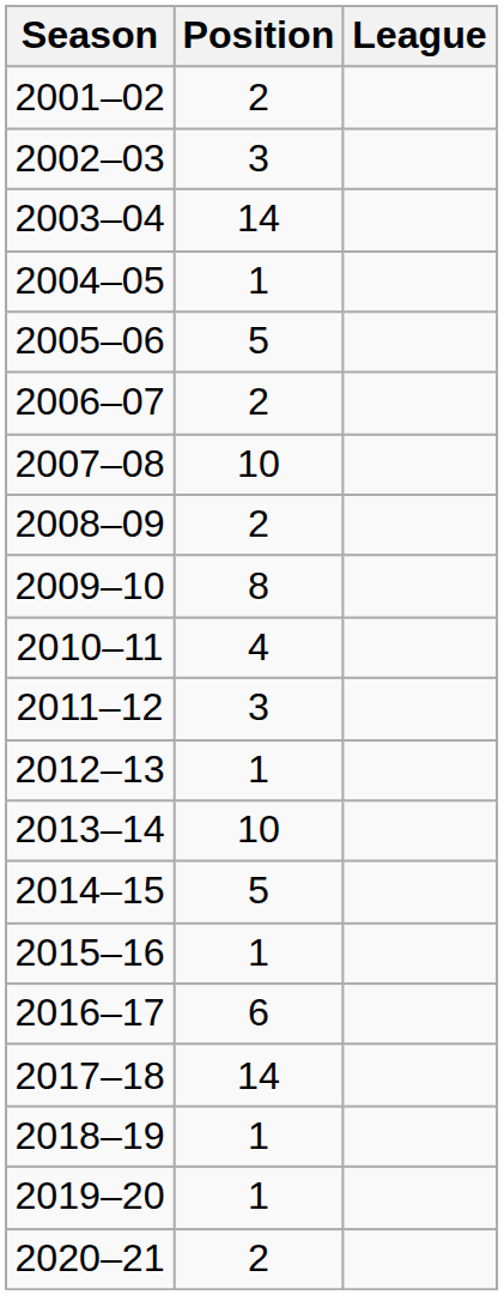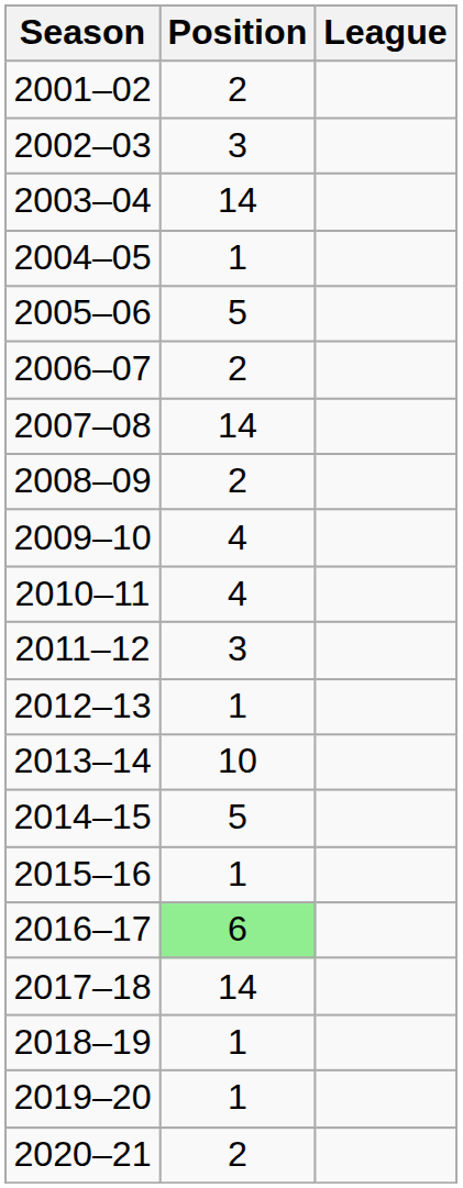 <table class="wikitable sortable">
 <tr>
 <th>Season</th>
 <th>Position</th>
 <th>League</th>
 </tr>
 <tr align="center">
 <td>2001–02</td>
 <td>2 </td>
 <td></td>
 </tr>
 <tr align="center">
 <td>2002–03</td>
 <td>3 </td>
 <td></td>
 </tr>
 <tr align="center">
 <td>2003–04</td>
 <td>14 </td>
 <td></td>
 </tr>
 <tr align="center">
 <td>2004–05</td>
 <td>1 </td>
 <td></td>
 </tr>
 <tr align="center">
 <td>2005–06</td>
 <td>5 </td>
 <td></td>
 </tr>
 <tr align="center">
 <td>2006–07</td>
 <td>2 </td>
 <td></td>
 </tr>
 <tr align="center">
 <td>2007–08</td>
-<td>10 </td>
+<td>14 </td>
 <td></td>
 </tr>
 <tr align="center">
 <td>2008–09</td>
 <td>2 </td>
 <td></td>
 </tr>
 <tr align="center">
 <td>2009–10</td>
-<td>8 </td>
+<td>4 </td>
 <td></td>
 </tr>
 <tr align="center">
 <td>2010–11</td>
 <td>4 </td>
 <td></td>
 </tr>
 <tr align="center">
 <td>2011–12</td>
 <td>3 </td>
 <td></td>
 </tr>
 <tr align="center">
 <td>2012–13</td>
 <td>1 </td>
 <td></td>
 </tr>
 <tr align="center">
 <td>2013–14</td>
 <td>10 </td>
 <td></td>
 </tr>
 <tr align="center">
 <td>2014–15</td>
 <td>5 </td>
 <td></td>
 </tr>
 <tr align="center">
 <td>2015–16</td>
 <td>1 </td>
 <td></td>
 </tr>
 <tr align="center">
 <td>2016–17</td>
-<td>6 </td>
+<td style="background: lightgreen;">6 </td>
 <td></td>
 </tr>
 <tr align="center">
 <td>2017–18</td>
 <td>14 </td>
 <td></td>
 </tr>
 <tr align="center">
 <td>2018–19</td>
 <td>1 </td>
 <td></td>
 </tr>
 <tr align="center">
 <td>2019–20</td>
 <td>1 </td>
 <td></td>
 </tr>
 <tr align="center">
 <td>2020–21</td>
 <td>2 </td>
 <td></td>
 </tr>
 </table>
